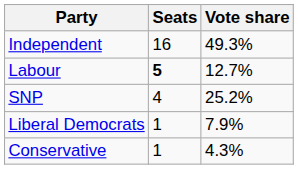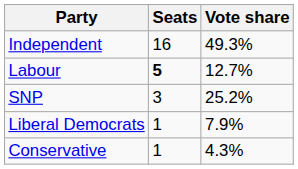 <table class="wikitable">
 <tr>
 <th>Party</th>
 <th>Seats</th>
 <th>Vote share</th>
 </tr>
 <tr>
 <td><a href='#'>Independent</a></td>
 <td>16</td>
 <td>49.3%</td>
 </tr>
 <tr>
 <td><a href='#'>Labour</a></td>
 <td><strong>5</strong></td>
 <td>12.7%</td>
 </tr>
 <tr>
 <td><a href='#'>SNP</a></td>
-<td>4</td>
+<td>3</td>
 <td>25.2%</td>
 </tr>
 <tr>
 <td><a href='#'>Liberal Democrats</a></td>
 <td>1</td>
 <td>7.9%</td>
 </tr>
 <tr>
 <td><a href='#'>Conservative</a></td>
 <td>1</td>
 <td>4.3%</td>
 </tr>
 </table>
